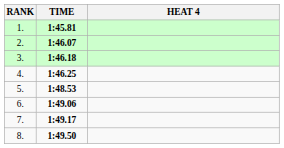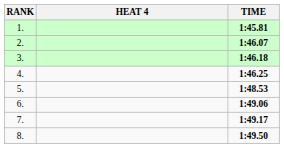 <table class="wikitable" style="border-collapse: collapse; font-size: 90%;">
 <tr>
 <th>RANK</th>
+<th style="width: 20em">HEAT 4</th>
 <th style="width: 5em">TIME</th>
-<th style="width: 20em">HEAT 4</th>
 </tr>
 <tr style="background:#ccffcc;">
 <td align="center">1.</td>
+<td></td>
 <td align="center"><strong>1:45.81 </strong></td>
-<td></td>
 </tr>
 <tr style="background:#ccffcc;">
 <td align="center">2.</td>
+<td></td>
 <td align="center"><strong>1:46.07 </strong></td>
-<td></td>
 </tr>
 <tr style="background:#ccffcc;">
 <td align="center">3.</td>
+<td></td>
 <td align="center"><strong>1:46.18 </strong></td>
-<td></td>
 </tr>
 <tr>
 <td align="center">4.</td>
+<td></td>
 <td align="center"><strong>1:46.25 </strong></td>
-<td></td>
 </tr>
 <tr>
 <td align="center">5.</td>
+<td></td>
 <td align="center"><strong>1:48.53 </strong></td>
-<td></td>
 </tr>
 <tr>
 <td align="center">6.</td>
+<td></td>
 <td align="center"><strong>1:49.06 </strong></td>
-<td></td>
 </tr>
 <tr>
 <td align="center">7.</td>
+<td></td>
 <td align="center"><strong>1:49.17 </strong></td>
-<td></td>
 </tr>
 <tr>
 <td align="center">8.</td>
+<td></td>
 <td align="center"><strong>1:49.50 </strong></td>
-<td></td>
 </tr>
 </table>
